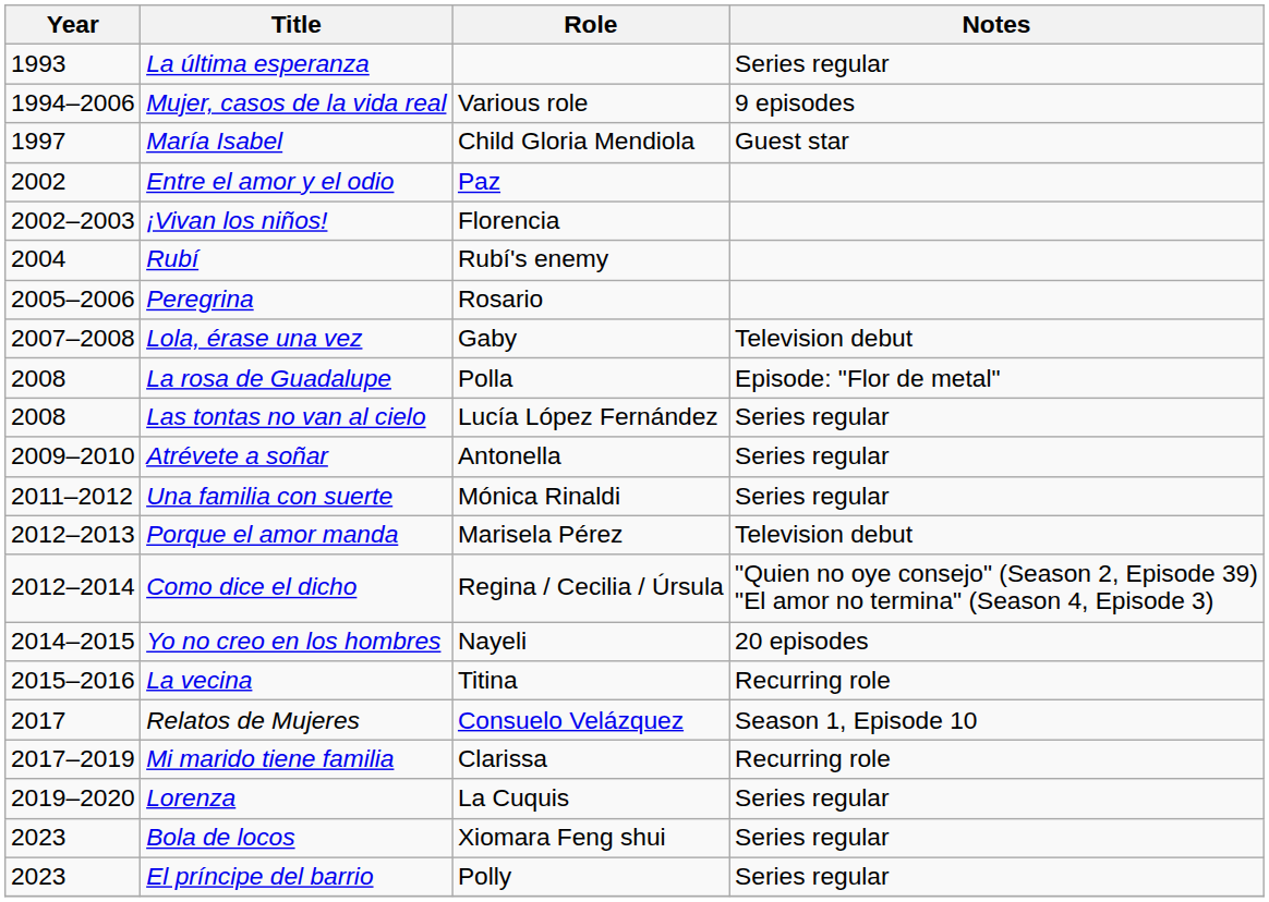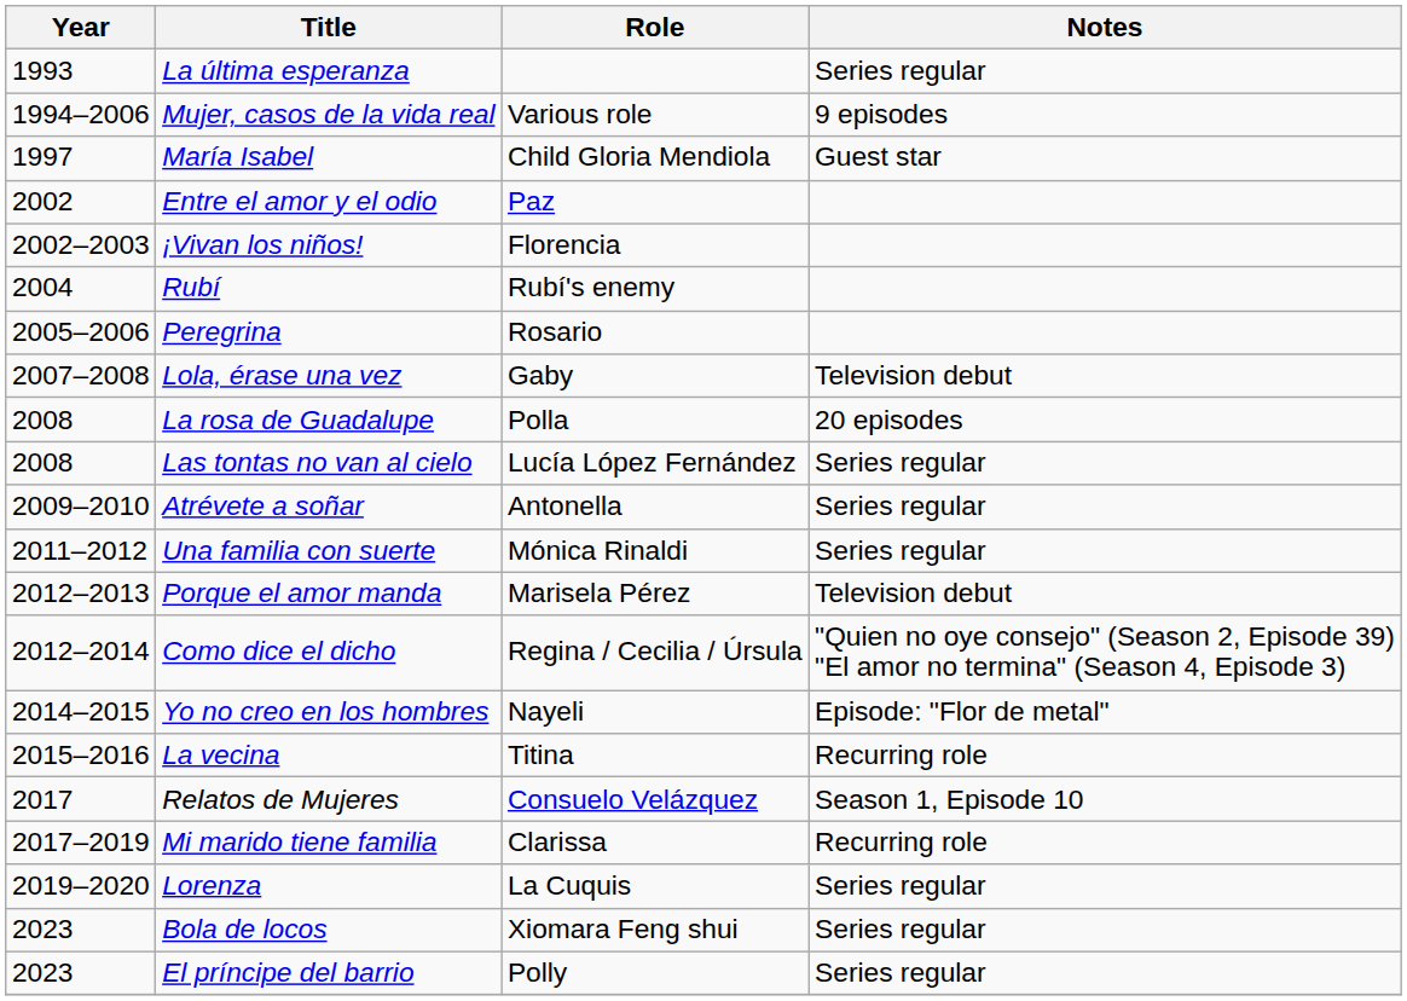 <table class="wikitable sortable">
 <tr>
 <th>Year</th>
 <th>Title</th>
 <th>Role</th>
 <th>Notes</th>
 </tr>
 <tr>
 <td>1993</td>
 <td><em><a href='#'>La última esperanza</a></em></td>
 <td></td>
 <td>Series regular</td>
 </tr>
 <tr>
 <td>1994–2006</td>
 <td><em><a href='#'>Mujer, casos de la vida real</a></em></td>
 <td>Various role</td>
 <td>9 episodes</td>
 </tr>
 <tr>
 <td>1997</td>
 <td><em><a href='#'>María Isabel</a></em></td>
 <td>Child Gloria Mendiola</td>
 <td>Guest star</td>
 </tr>
 <tr>
 <td>2002</td>
 <td><em><a href='#'>Entre el amor y el odio</a></em></td>
 <td><a href='#'>Paz</a></td>
 <td></td>
 </tr>
 <tr>
 <td>2002–2003</td>
 <td><em><a href='#'>¡Vivan los niños!</a></em></td>
 <td>Florencia</td>
 <td></td>
 </tr>
 <tr>
 <td>2004</td>
 <td><em><a href='#'>Rubí</a></em></td>
 <td>Rubí's enemy</td>
 <td></td>
 </tr>
 <tr>
 <td>2005–2006</td>
 <td><em><a href='#'>Peregrina</a></em></td>
 <td>Rosario</td>
 <td></td>
 </tr>
 <tr>
 <td>2007–2008</td>
 <td><em><a href='#'>Lola, érase una vez</a></em></td>
 <td>Gaby</td>
 <td>Television debut</td>
 </tr>
 <tr>
 <td>2008</td>
 <td><em><a href='#'>La rosa de Guadalupe</a></em></td>
 <td>Polla</td>
-<td>Episode: "Flor de metal"</td>
+<td>20 episodes</td>
 </tr>
 <tr>
 <td>2008</td>
 <td><em><a href='#'>Las tontas no van al cielo</a></em></td>
 <td>Lucía López Fernández</td>
 <td>Series regular</td>
 </tr>
 <tr>
 <td>2009–2010</td>
 <td><em><a href='#'>Atrévete a soñar</a></em></td>
 <td>Antonella</td>
 <td>Series regular</td>
 </tr>
 <tr>
 <td>2011–2012</td>
 <td><em><a href='#'>Una familia con suerte</a></em></td>
 <td>Mónica Rinaldi</td>
 <td>Series regular</td>
 </tr>
 <tr>
 <td>2012–2013</td>
 <td><em><a href='#'>Porque el amor manda</a></em></td>
 <td>Marisela Pérez</td>
 <td>Television debut</td>
 </tr>
 <tr>
 <td>2012–2014</td>
 <td><em><a href='#'>Como dice el dicho</a></em></td>
 <td>Regina / Cecilia / Úrsula</td>
 <td>"Quien no oye consejo" (Season 2, Episode 39)<br>"El amor no termina" (Season 4, Episode 3)</td>
 </tr>
 <tr>
 <td>2014–2015</td>
 <td><em><a href='#'>Yo no creo en los hombres</a></em></td>
 <td>Nayeli</td>
-<td>20 episodes</td>
+<td>Episode: "Flor de metal"</td>
 </tr>
 <tr>
 <td>2015–2016</td>
 <td><em><a href='#'>La vecina</a></em></td>
 <td>Titina</td>
 <td>Recurring role</td>
 </tr>
 <tr>
 <td>2017</td>
 <td><em> Relatos de Mujeres</em></td>
 <td><a href='#'>Consuelo Velázquez</a></td>
 <td>Season 1, Episode 10</td>
 </tr>
 <tr>
 <td>2017–2019</td>
 <td><em> <a href='#'>Mi marido tiene familia</a></em></td>
 <td>Clarissa</td>
 <td>Recurring role</td>
 </tr>
 <tr>
 <td>2019–2020</td>
 <td><em><a href='#'>Lorenza</a></em></td>
 <td>La Cuquis</td>
 <td>Series regular</td>
 </tr>
 <tr>
 <td>2023</td>
 <td><em><a href='#'>Bola de locos</a></em></td>
 <td>Xiomara Feng shui</td>
 <td>Series regular</td>
 </tr>
 <tr>
 <td>2023</td>
 <td><em><a href='#'>El príncipe del barrio</a></em></td>
 <td>Polly</td>
 <td>Series regular</td>
 </tr>
 <tr>
 </tr>
 </table>
